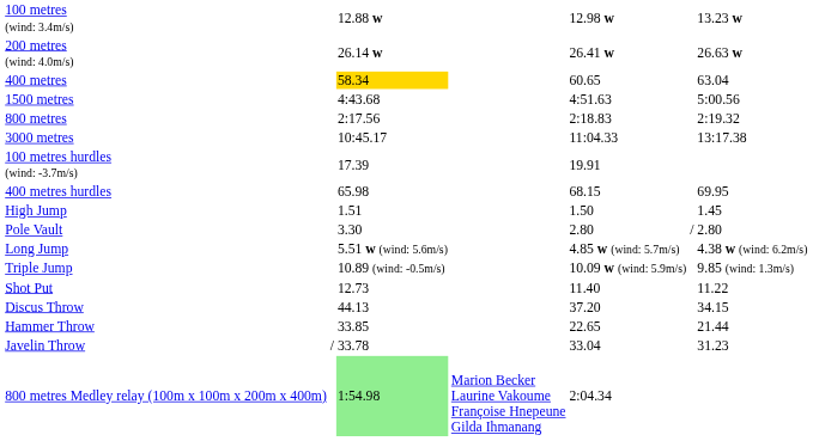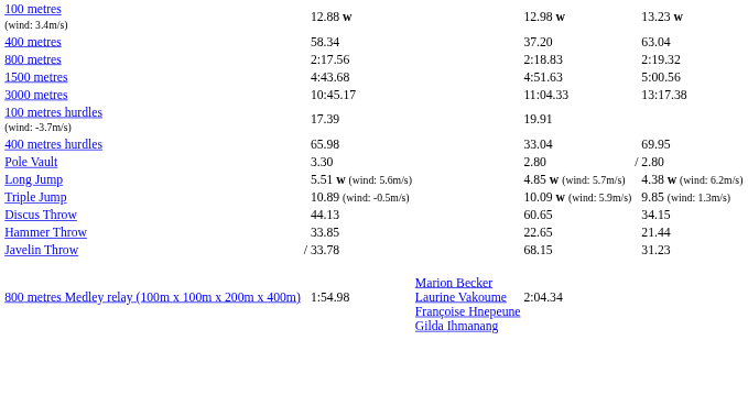 <table>
 <tr>
 <td><a href='#'>100 metres</a> <br> <small>(wind: 3.4m/s)</small></td>
 <td></td>
 <td>12.88 <strong>w</strong></td>
 <td></td>
 <td>12.98 <strong>w</strong></td>
 <td></td>
 <td>13.23 <strong>w</strong></td>
 </tr>
 <tr>
-<td><a href='#'>200 metres</a> <br> <small>(wind: 4.0m/s)</small></td>
+<td><a href='#'>400 metres</a></td>
 <td></td>
-<td>26.14 <strong>w</strong></td>
+<td>58.34</td>
 <td></td>
-<td>26.41 <strong>w</strong></td>
+<td>37.20</td>
 <td></td>
-<td>26.63 <strong>w</strong></td>
+<td>63.04</td>
 </tr>
 <tr>
-<td><a href='#'>400 metres</a></td>
+<td><a href='#'>800 metres</a></td>
 <td></td>
-<td style="background: gold;">58.34</td>
+<td>2:17.56</td>
 <td></td>
-<td>60.65</td>
+<td>2:18.83</td>
 <td></td>
-<td>63.04</td>
+<td>2:19.32</td>
 </tr>
 <tr>
 <td><a href='#'>1500 metres</a></td>
 <td></td>
 <td>4:43.68</td>
 <td></td>
 <td>4:51.63</td>
 <td></td>
 <td>5:00.56</td>
-</tr>
-<tr>
-<td><a href='#'>800 metres</a></td>
-<td></td>
-<td>2:17.56</td>
-<td></td>
-<td>2:18.83</td>
-<td></td>
-<td>2:19.32</td>
 </tr>
 <tr>
 <td><a href='#'>3000 metres</a></td>
 <td></td>
 <td>10:45.17</td>
 <td></td>
 <td>11:04.33</td>
 <td></td>
 <td>13:17.38</td>
 </tr>
 <tr>
 <td><a href='#'>100 metres hurdles</a> <br> <small>(wind: -3.7m/s)</small></td>
 <td></td>
 <td>17.39</td>
 <td></td>
 <td>19.91</td>
 <td></td>
 <td></td>
 </tr>
 <tr>
 <td><a href='#'>400 metres hurdles</a></td>
 <td></td>
 <td>65.98</td>
 <td></td>
-<td>68.15</td>
+<td>33.04</td>
 <td></td>
 <td>69.95</td>
-</tr>
-<tr>
-<td><a href='#'>High Jump</a></td>
-<td></td>
-<td>1.51</td>
-<td></td>
-<td>1.50</td>
-<td></td>
-<td>1.45</td>
 </tr>
 <tr>
 <td><a href='#'>Pole Vault</a></td>
 <td></td>
 <td>3.30</td>
 <td></td>
 <td>2.80</td>
 <td>/</td>
 <td>2.80</td>
 </tr>
 <tr>
 <td><a href='#'>Long Jump</a></td>
 <td></td>
 <td>5.51 <strong>w</strong> <small>(wind: 5.6m/s)</small></td>
 <td></td>
 <td>4.85 <strong>w</strong> <small>(wind: 5.7m/s)</small></td>
 <td></td>
 <td>4.38 <strong>w</strong> <small>(wind: 6.2m/s)</small></td>
 </tr>
 <tr>
 <td><a href='#'>Triple Jump</a></td>
 <td></td>
 <td>10.89 <small>(wind: -0.5m/s)</small></td>
 <td></td>
 <td>10.09 <strong>w</strong> <small>(wind: 5.9m/s)</small></td>
 <td></td>
 <td>9.85 <small>(wind: 1.3m/s)</small></td>
 </tr>
 <tr>
-<td><a href='#'>Shot Put</a></td>
-<td></td>
-<td>12.73</td>
-<td></td>
-<td>11.40</td>
-<td></td>
-<td>11.22</td>
-</tr>
-<tr>
 <td><a href='#'>Discus Throw</a></td>
 <td></td>
 <td>44.13</td>
 <td></td>
-<td>37.20</td>
+<td>60.65</td>
 <td></td>
 <td>34.15</td>
 </tr>
 <tr>
 <td><a href='#'>Hammer Throw</a></td>
 <td></td>
 <td>33.85</td>
 <td></td>
 <td>22.65</td>
 <td></td>
 <td>21.44</td>
 </tr>
 <tr>
 <td><a href='#'>Javelin Throw</a></td>
 <td>/</td>
 <td>33.78</td>
 <td></td>
-<td>33.04</td>
+<td>68.15</td>
 <td></td>
 <td>31.23</td>
 </tr>
 <tr>
 <td><a href='#'>800 metres Medley relay (100m x 100m x 200m x 400m)</a></td>
 <td></td>
-<td style="background: lightgreen;">1:54.98</td>
+<td>1:54.98</td>
 <td> <br> <a href='#'>Marion Becker</a> <br> <a href='#'>Laurine Vakoume</a> <br> <a href='#'>Françoise Hnepeune</a> <br> <a href='#'>Gilda Ihmanang</a></td>
 <td>2:04.34</td>
 <td></td>
 <td></td>
 </tr>
 </table>
